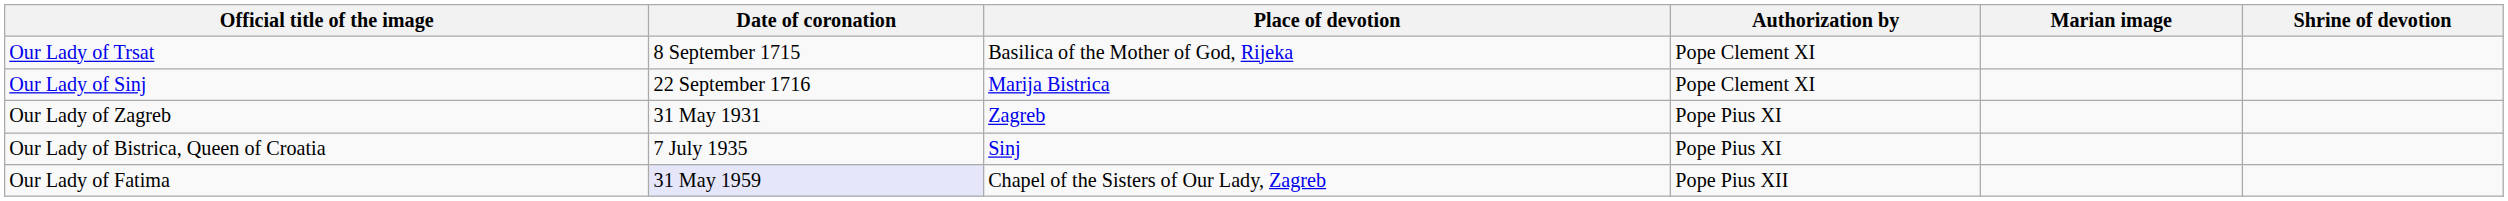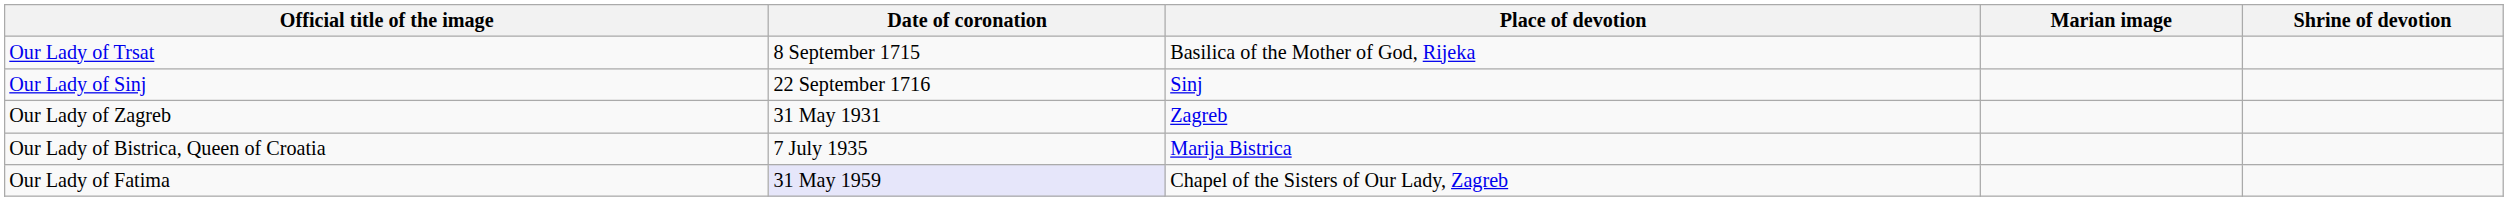 <table class="wikitable sortable" width="100%">
 <tr>
 <th>Official title of the image</th>
 <th data-sort-type="date">Date of coronation</th>
 <th>Place of devotion</th>
-<th>Authorization by</th>
 <th width=200px class=unsortable>Marian image</th>
 <th width=200px class=unsortable>Shrine of devotion</th>
 </tr>
 <tr>
 <td><a href='#'>Our Lady of Trsat</a></td>
 <td>8 September 1715</td>
 <td>Basilica of the Mother of God, <a href='#'>Rijeka</a></td>
-<td>Pope Clement XI</td>
 <td></td>
 <td></td>
 </tr>
 <tr>
 <td><a href='#'>Our Lady of Sinj</a></td>
 <td>22 September 1716</td>
-<td><a href='#'>Marija Bistrica</a></td>
-<td>Pope Clement XI</td>
+<td><a href='#'>Sinj</a></td>
 <td></td>
 <td></td>
 </tr>
 <tr>
 <td>Our Lady of Zagreb</td>
 <td>31 May 1931</td>
 <td><a href='#'>Zagreb</a></td>
-<td>Pope Pius XI</td>
 <td></td>
 <td></td>
 </tr>
 <tr>
 <td>Our Lady of Bistrica, Queen of Croatia</td>
 <td>7 July 1935</td>
-<td><a href='#'>Sinj</a></td>
-<td>Pope Pius XI</td>
+<td><a href='#'>Marija Bistrica</a></td>
 <td></td>
 <td></td>
 </tr>
 <tr>
 <td>Our Lady of Fatima</td>
 <td style="background: lavender;">31 May 1959</td>
 <td>Chapel of the Sisters of Our Lady, <a href='#'>Zagreb</a></td>
-<td>Pope Pius XII</td>
 <td></td>
 <td></td>
 </tr>
 </table>
